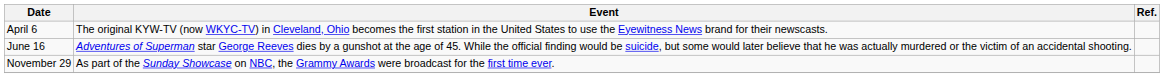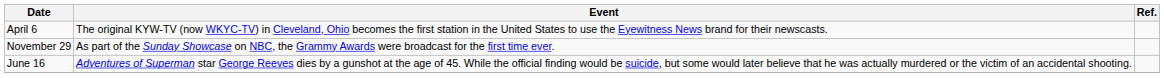 <table class="wikitable sortable">
 <tr>
 <th>Date</th>
 <th>Event</th>
 <th>Ref.</th>
 </tr>
 <tr>
 <td>April 6</td>
 <td>The original KYW-TV (now <a href='#'>WKYC-TV</a>) in <a href='#'>Cleveland, Ohio</a> becomes the first station in the United States to use the <a href='#'>Eyewitness News</a> brand for their newscasts.</td>
 <td></td>
 </tr>
 <tr>
+<td>November 29</td>
+<td>As part of the <em><a href='#'>Sunday Showcase</a></em> on <a href='#'>NBC</a>, the <a href='#'>Grammy Awards</a> were broadcast for the <a href='#'>first time ever</a>.</td>
+<td></td>
+</tr>
+<tr>
 <td>June 16</td>
 <td><em><a href='#'>Adventures of Superman</a></em> star <a href='#'>George Reeves</a> dies by a gunshot at the age of 45. While the official finding would be <a href='#'>suicide</a>, but some would later believe that he was actually murdered or the victim of an accidental shooting.</td>
 <td></td>
 </tr>
 <tr>
-<td>November 29</td>
-<td>As part of the <em><a href='#'>Sunday Showcase</a></em> on <a href='#'>NBC</a>, the <a href='#'>Grammy Awards</a> were broadcast for the <a href='#'>first time ever</a>.</td>
-<td></td>
-</tr>
-<tr>
 </tr>
 </table>
